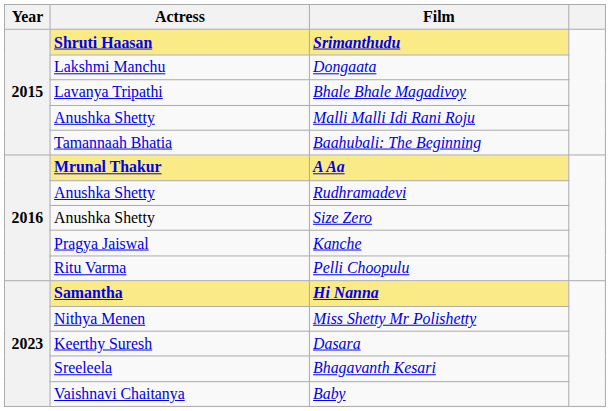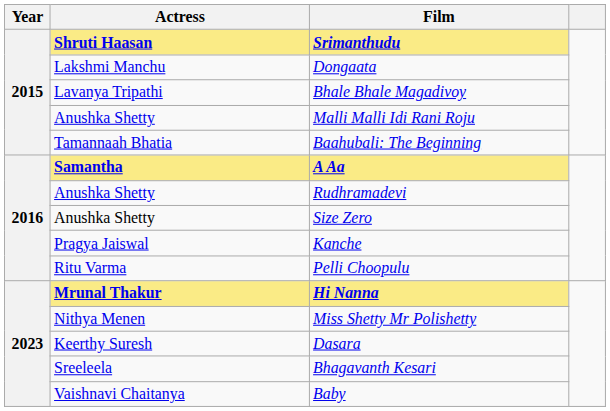 <table class="wikitable sortable">
 <tr>
 <th style="width:5%;text-align:center;">Year</th>
 <th style="width:35%;text-align:center;">Actress</th>
 <th style="width:35%;text-align:center;">Film</th>
 <th style="width:5%;text-align:center;" class="unsortable"></th>
 </tr>
 <tr>
 <th rowspan=5 style="text-align:center">2015<br></th>
 <td style="background:#FAEB86;"><strong><a href='#'>Shruti Haasan</a></strong> <strong></strong></td>
 <td style="background:#FAEB86;"><strong><em><a href='#'>Srimanthudu</a></em></strong></td>
 <td rowspan=5 style="text-align:center"></td>
 </tr>
 <tr>
 <td><a href='#'>Lakshmi Manchu</a></td>
 <td><em><a href='#'>Dongaata</a></em></td>
 </tr>
 <tr>
 <td><a href='#'>Lavanya Tripathi</a></td>
 <td><em><a href='#'>Bhale Bhale Magadivoy</a></em></td>
 </tr>
 <tr>
 <td><a href='#'>Anushka Shetty</a></td>
 <td><em><a href='#'>Malli Malli Idi Rani Roju</a></em></td>
 </tr>
 <tr>
 <td><a href='#'>Tamannaah Bhatia</a></td>
 <td><em><a href='#'>Baahubali: The Beginning</a></em></td>
 </tr>
 <tr>
 <th rowspan="5" style="text-align:center">2016 <br></th>
-<td style="background:#FAEB86;"><strong><a href='#'>Mrunal Thakur</a></strong> <strong></strong></td>
+<td style="background:#FAEB86;"><a href='#'><strong>Samantha</strong></a> <strong></strong></td>
 <td style="background:#FAEB86;"><strong><em><a href='#'>A Aa</a></em></strong></td>
 <td rowspan="5" style="text-align:center"></td>
 </tr>
 <tr>
 <td><a href='#'>Anushka Shetty</a></td>
 <td><em><a href='#'>Rudhramadevi</a></em></td>
 </tr>
 <tr>
 <td>Anushka Shetty</td>
 <td><em><a href='#'>Size Zero</a></em></td>
 </tr>
 <tr>
 <td><a href='#'>Pragya Jaiswal</a></td>
 <td><em><a href='#'>Kanche</a></em></td>
 </tr>
 <tr>
 <td><a href='#'>Ritu Varma</a></td>
 <td><em><a href='#'>Pelli Choopulu</a></em></td>
 </tr>
 <tr>
 <th rowspan="5" style="text-align:center">2023 <br></th>
-<td style="background:#FAEB86;"><a href='#'><strong>Samantha</strong></a> <strong></strong></td>
+<td style="background:#FAEB86;"><strong><a href='#'>Mrunal Thakur</a></strong> <strong></strong></td>
 <td style="background:#FAEB86;"><strong><em><a href='#'>Hi Nanna</a></em></strong></td>
 <td rowspan="5" style="text-align:center"></td>
 </tr>
 <tr>
 <td><a href='#'>Nithya Menen</a></td>
 <td><em><a href='#'>Miss Shetty Mr Polishetty</a></em></td>
 </tr>
 <tr>
 <td><a href='#'>Keerthy Suresh</a></td>
 <td><a href='#'><em>Dasara</em></a></td>
 </tr>
 <tr>
 <td><a href='#'>Sreeleela</a></td>
 <td><em><a href='#'>Bhagavanth Kesari</a></em></td>
 </tr>
 <tr>
 <td><a href='#'>Vaishnavi Chaitanya</a></td>
 <td><a href='#'><em>Baby</em></a></td>
 </tr>
 </table>
